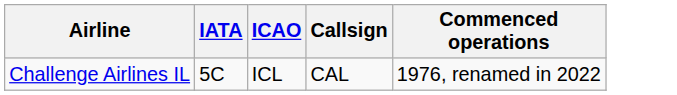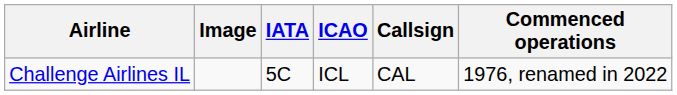 <table class="wikitable sortable">
 <tr valign="middle">
 <th>Airline</th>
+<th>Image</th>
 <th><a href='#'>IATA</a></th>
 <th><a href='#'>ICAO</a></th>
 <th>Callsign</th>
 <th>Commenced<br>operations</th>
 </tr>
 <tr>
 <td><a href='#'>Challenge Airlines IL</a></td>
+<td></td>
 <td>5C</td>
 <td>ICL</td>
 <td>CAL</td>
 <td>1976, renamed in 2022</td>
 </tr>
 </table>
